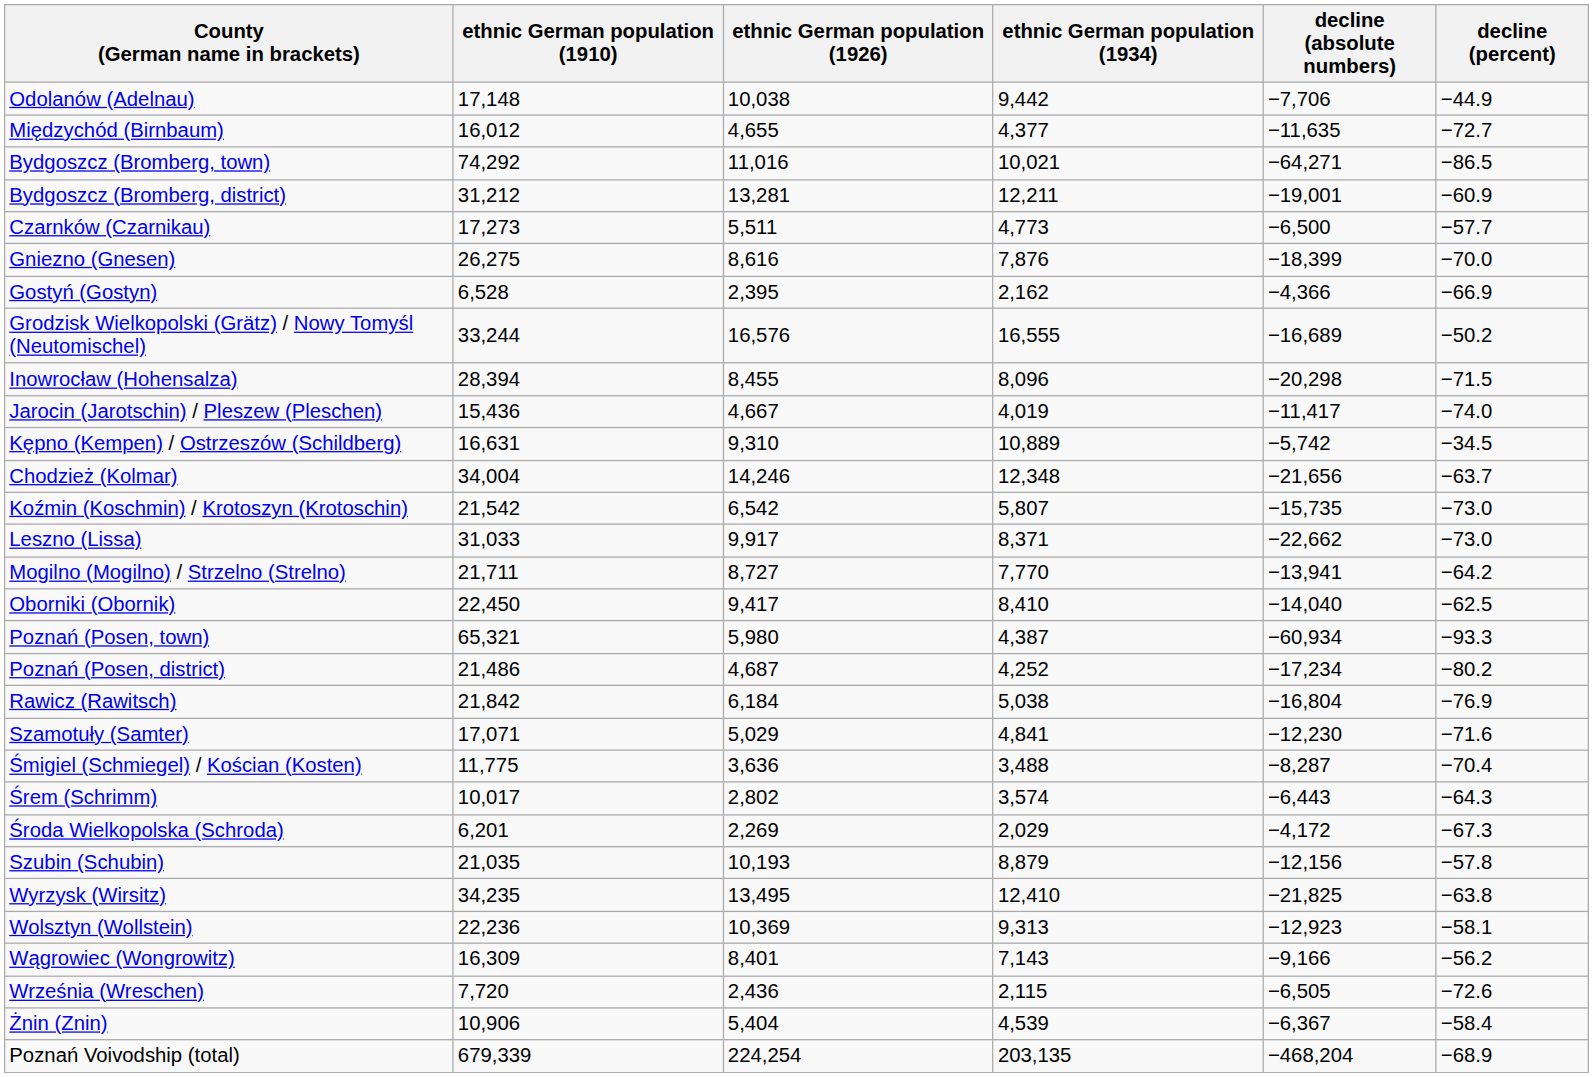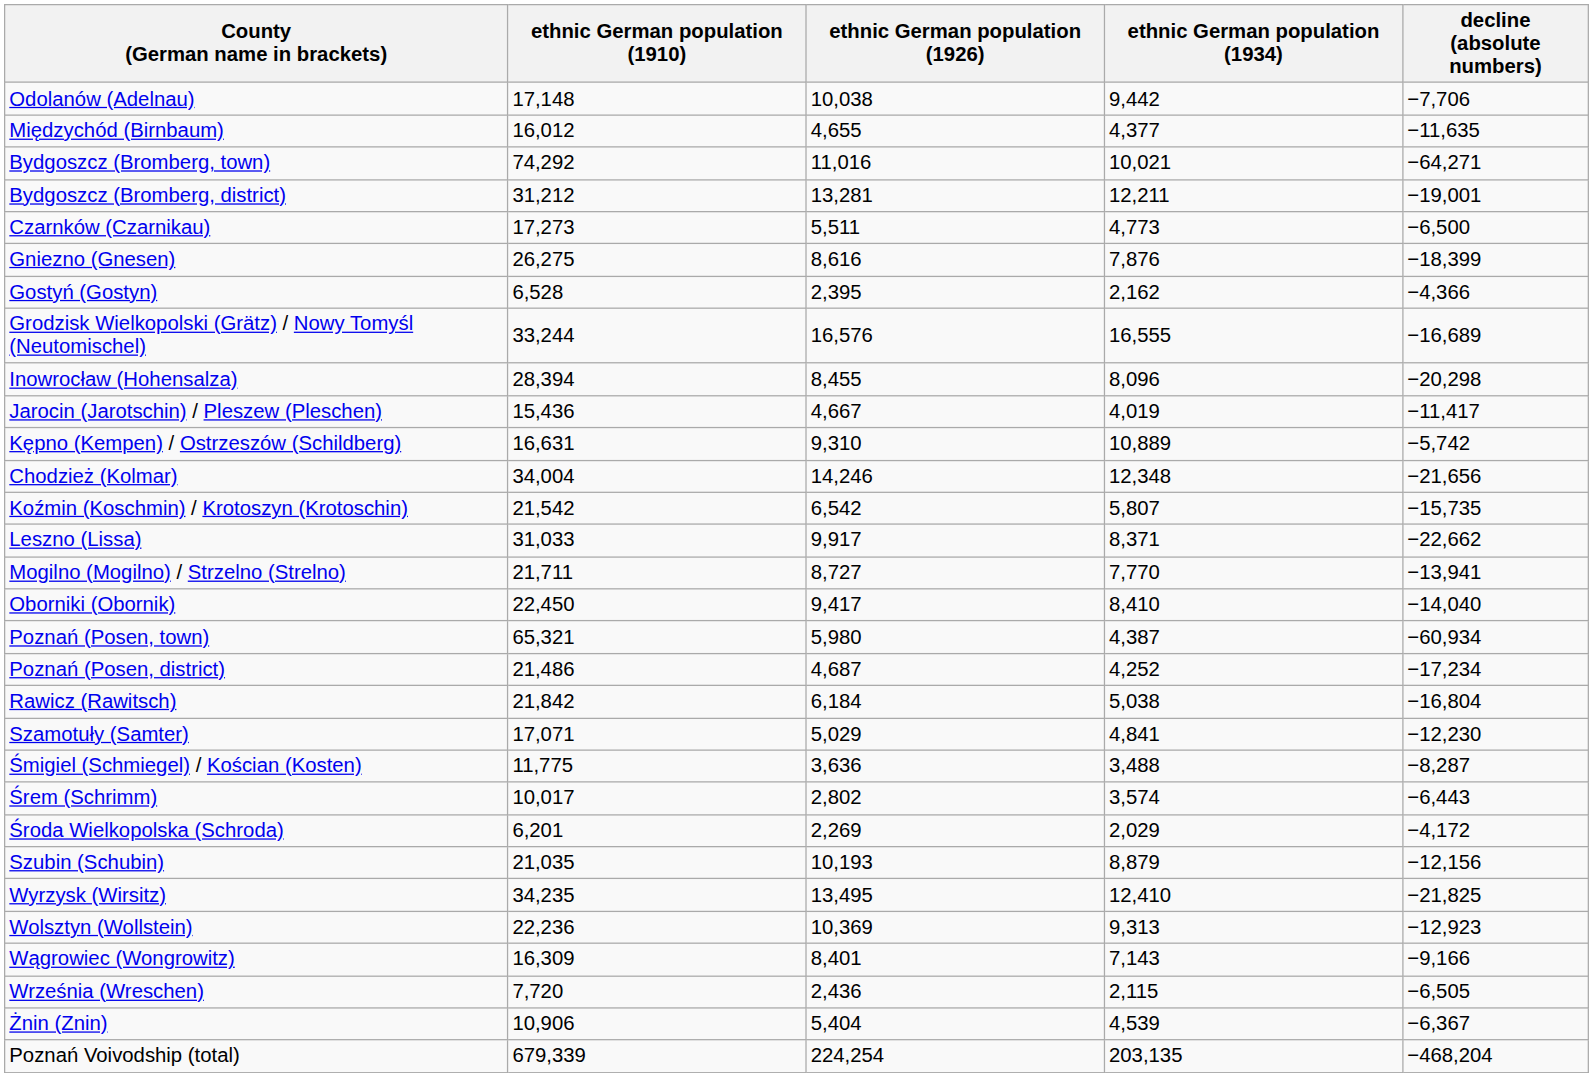 <table class="wikitable">
 <tr style="width:80px">
 <th>County<br>(German name in brackets)</th>
 <th>ethnic German population (1910)</th>
 <th>ethnic German population (1926)</th>
 <th>ethnic German population (1934)</th>
 <th>decline<br> (absolute numbers)</th>
-<th>decline (percent)</th>
 </tr>
 <tr>
 <td><a href='#'>Odolanów (Adelnau)</a></td>
 <td>17,148</td>
 <td>10,038</td>
 <td>9,442</td>
 <td>−7,706</td>
-<td>−44.9</td>
 </tr>
 <tr>
 <td><a href='#'>Międzychód (Birnbaum)</a></td>
 <td>16,012</td>
 <td>4,655</td>
 <td>4,377</td>
 <td>−11,635</td>
-<td>−72.7</td>
 </tr>
 <tr>
 <td><a href='#'> Bydgoszcz (Bromberg, town)</a></td>
 <td>74,292</td>
 <td>11,016</td>
 <td>10,021</td>
 <td>−64,271</td>
-<td>−86.5</td>
 </tr>
 <tr>
 <td><a href='#'> Bydgoszcz (Bromberg, district)</a></td>
 <td>31,212</td>
 <td>13,281</td>
 <td>12,211</td>
 <td>−19,001</td>
-<td>−60.9</td>
 </tr>
 <tr>
 <td><a href='#'>Czarnków (Czarnikau)</a></td>
 <td>17,273</td>
 <td>5,511</td>
 <td>4,773</td>
 <td>−6,500</td>
-<td>−57.7</td>
 </tr>
 <tr>
 <td><a href='#'> Gniezno (Gnesen)</a></td>
 <td>26,275</td>
 <td>8,616</td>
 <td>7,876</td>
 <td>−18,399</td>
-<td>−70.0</td>
 </tr>
 <tr>
 <td><a href='#'> Gostyń (Gostyn)</a></td>
 <td>6,528</td>
 <td>2,395</td>
 <td>2,162</td>
 <td>−4,366</td>
-<td>−66.9</td>
 </tr>
 <tr>
 <td><a href='#'>Grodzisk Wielkopolski (Grätz)</a> / <a href='#'>Nowy Tomyśl (Neutomischel)</a></td>
 <td>33,244</td>
 <td>16,576</td>
 <td>16,555</td>
 <td>−16,689</td>
-<td>−50.2</td>
 </tr>
 <tr>
 <td><a href='#'>Inowrocław (Hohensalza)</a></td>
 <td>28,394</td>
 <td>8,455</td>
 <td>8,096</td>
 <td>−20,298</td>
-<td>−71.5</td>
 </tr>
 <tr>
 <td><a href='#'> Jarocin (Jarotschin)</a> / <a href='#'>Pleszew (Pleschen)</a></td>
 <td>15,436</td>
 <td>4,667</td>
 <td>4,019</td>
 <td>−11,417</td>
-<td>−74.0</td>
 </tr>
 <tr>
 <td><a href='#'> Kępno (Kempen)</a> / <a href='#'>Ostrzeszów (Schildberg)</a></td>
 <td>16,631</td>
 <td>9,310</td>
 <td>10,889</td>
 <td>−5,742</td>
-<td>−34.5</td>
 </tr>
 <tr>
 <td><a href='#'>Chodzież (Kolmar)</a></td>
 <td>34,004</td>
 <td>14,246</td>
 <td>12,348</td>
 <td>−21,656</td>
-<td>−63.7</td>
 </tr>
 <tr>
 <td><a href='#'>Koźmin (Koschmin)</a> / <a href='#'>Krotoszyn (Krotoschin)</a></td>
 <td>21,542</td>
 <td>6,542</td>
 <td>5,807</td>
 <td>−15,735</td>
-<td>−73.0</td>
 </tr>
 <tr>
 <td><a href='#'>Leszno (Lissa)</a></td>
 <td>31,033</td>
 <td>9,917</td>
 <td>8,371</td>
 <td>−22,662</td>
-<td>−73.0</td>
 </tr>
 <tr>
 <td><a href='#'>Mogilno (Mogilno)</a> / <a href='#'>Strzelno (Strelno)</a></td>
 <td>21,711</td>
 <td>8,727</td>
 <td>7,770</td>
 <td>−13,941</td>
-<td>−64.2</td>
 </tr>
 <tr>
 <td><a href='#'>Oborniki (Obornik)</a></td>
 <td>22,450</td>
 <td>9,417</td>
 <td>8,410</td>
 <td>−14,040</td>
-<td>−62.5</td>
 </tr>
 <tr>
 <td><a href='#'>Poznań (Posen, town)</a></td>
 <td>65,321</td>
 <td>5,980</td>
 <td>4,387</td>
 <td>−60,934</td>
-<td>−93.3</td>
 </tr>
 <tr>
 <td><a href='#'>Poznań (Posen, district)</a></td>
 <td>21,486</td>
 <td>4,687</td>
 <td>4,252</td>
 <td>−17,234</td>
-<td>−80.2</td>
 </tr>
 <tr>
 <td><a href='#'>Rawicz (Rawitsch)</a></td>
 <td>21,842</td>
 <td>6,184</td>
 <td>5,038</td>
 <td>−16,804</td>
-<td>−76.9</td>
 </tr>
 <tr>
 <td><a href='#'>Szamotuły (Samter)</a></td>
 <td>17,071</td>
 <td>5,029</td>
 <td>4,841</td>
 <td>−12,230</td>
-<td>−71.6</td>
 </tr>
 <tr>
 <td><a href='#'>Śmigiel (Schmiegel)</a> / <a href='#'> Kościan (Kosten)</a></td>
 <td>11,775</td>
 <td>3,636</td>
 <td>3,488</td>
 <td>−8,287</td>
-<td>−70.4</td>
 </tr>
 <tr>
 <td><a href='#'>Śrem (Schrimm)</a></td>
 <td>10,017</td>
 <td>2,802</td>
 <td>3,574</td>
 <td>−6,443</td>
-<td>−64.3</td>
 </tr>
 <tr>
 <td><a href='#'> Środa Wielkopolska (Schroda)</a></td>
 <td>6,201</td>
 <td>2,269</td>
 <td>2,029</td>
 <td>−4,172</td>
-<td>−67.3</td>
 </tr>
 <tr>
 <td><a href='#'>Szubin (Schubin)</a></td>
 <td>21,035</td>
 <td>10,193</td>
 <td>8,879</td>
 <td>−12,156</td>
-<td>−57.8</td>
 </tr>
 <tr>
 <td><a href='#'>Wyrzysk (Wirsitz)</a></td>
 <td>34,235</td>
 <td>13,495</td>
 <td>12,410</td>
 <td>−21,825</td>
-<td>−63.8</td>
 </tr>
 <tr>
 <td><a href='#'>Wolsztyn (Wollstein)</a></td>
 <td>22,236</td>
 <td>10,369</td>
 <td>9,313</td>
 <td>−12,923</td>
-<td>−58.1</td>
 </tr>
 <tr>
 <td><a href='#'>Wągrowiec (Wongrowitz)</a></td>
 <td>16,309</td>
 <td>8,401</td>
 <td>7,143</td>
 <td>−9,166</td>
-<td>−56.2</td>
 </tr>
 <tr>
 <td><a href='#'>Września (Wreschen)</a></td>
 <td>7,720</td>
 <td>2,436</td>
 <td>2,115</td>
 <td>−6,505</td>
-<td>−72.6</td>
 </tr>
 <tr>
 <td><a href='#'> Żnin (Znin)</a></td>
 <td>10,906</td>
 <td>5,404</td>
 <td>4,539</td>
 <td>−6,367</td>
-<td>−58.4</td>
 </tr>
 <tr>
 <td>Poznań Voivodship (total)</td>
 <td>679,339</td>
 <td>224,254</td>
 <td>203,135</td>
 <td>−468,204</td>
-<td>−68.9</td>
 </tr>
 </table>
